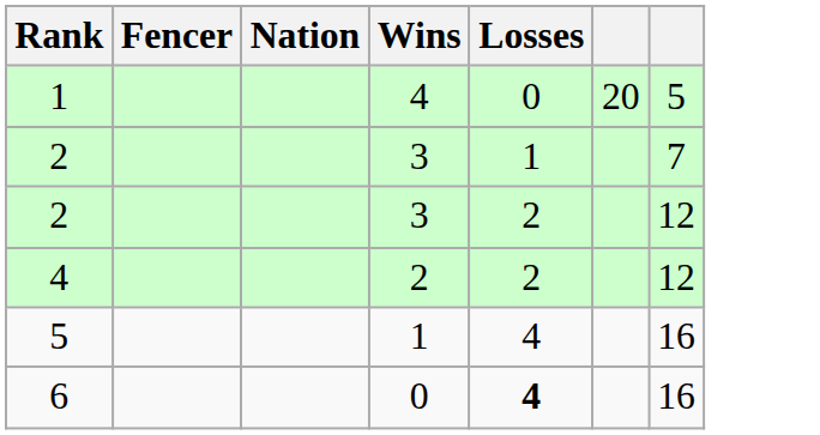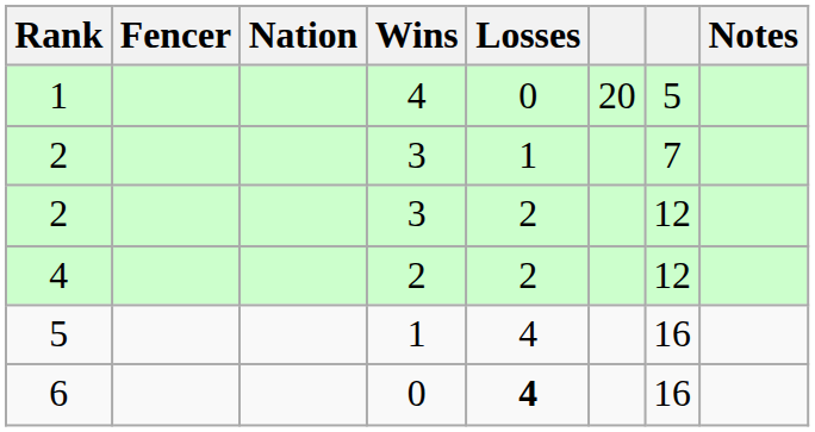 <table class="wikitable sortable" style="text-align: center;">
 <tr>
 <th>Rank</th>
 <th>Fencer</th>
 <th>Nation</th>
 <th>Wins</th>
 <th>Losses</th>
 <th></th>
 <th></th>
+<th>Notes</th>
 </tr>
 <tr style="background:#cfc;">
 <td>1</td>
 <td align=left></td>
 <td align=left></td>
 <td>4</td>
 <td>0</td>
 <td>20</td>
 <td>5</td>
+<td></td>
 </tr>
 <tr style="background:#cfc;">
 <td>2</td>
 <td align=left></td>
 <td align=left></td>
 <td>3</td>
 <td>1</td>
 <td></td>
 <td>7</td>
+<td></td>
 </tr>
 <tr style="background:#cfc;">
 <td>2</td>
 <td align=left></td>
 <td align=left></td>
 <td>3</td>
 <td>2</td>
 <td></td>
 <td>12</td>
+<td></td>
 </tr>
 <tr style="background:#cfc;">
 <td>4</td>
 <td align=left></td>
 <td align=left></td>
 <td>2</td>
 <td>2</td>
 <td></td>
 <td>12</td>
+<td></td>
 </tr>
 <tr>
 <td>5</td>
 <td align=left></td>
 <td align=left></td>
 <td>1</td>
 <td>4</td>
 <td></td>
 <td>16</td>
+<td></td>
 </tr>
 <tr>
 <td>6</td>
 <td align=left></td>
 <td align=left></td>
 <td>0</td>
 <td><strong>4</strong></td>
 <td></td>
 <td>16</td>
+<td></td>
 </tr>
 </table>
